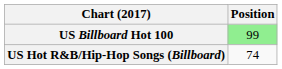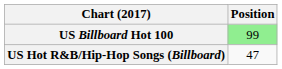 <table class="wikitable plainrowheaders" style="text-align:center">
 <tr>
 <th scope="col">Chart (2017)</th>
 <th scope="col">Position</th>
 </tr>
 <tr>
 <th scope="row">US <em>Billboard</em> Hot 100</th>
 <td style="background: lightgreen;">99</td>
 </tr>
 <tr>
 <th scope="row">US Hot R&B/Hip-Hop Songs (<em>Billboard</em>)</th>
-<td>74</td>
+<td>47</td>
 </tr>
 </table>
